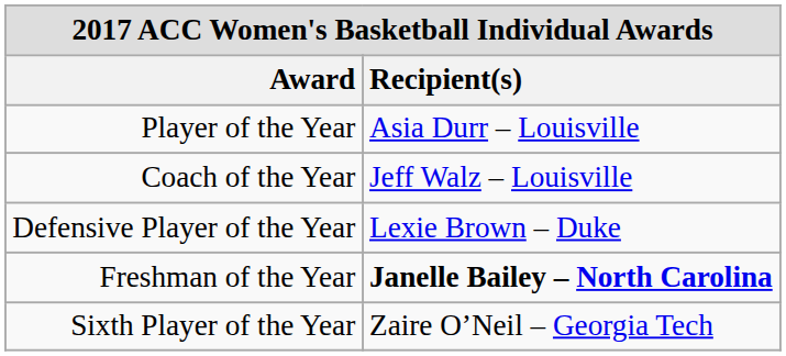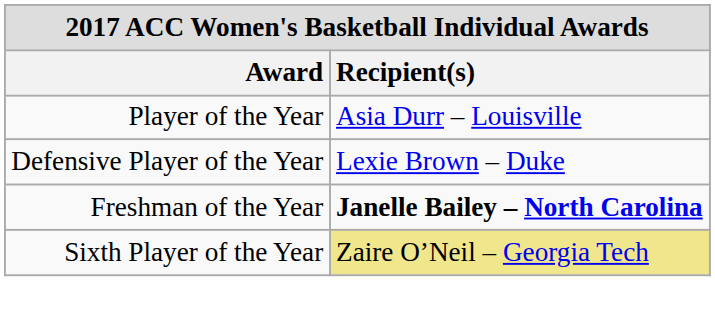 <table class="wikitable" style="white-space:nowrap; font-size:90%;">
 <tr>
 <td colspan="2" style="text-align:center; background:#ddd;"><strong>2017 ACC Women's Basketball Individual Awards</strong></td>
 </tr>
 <tr>
 <th style="text-align:right;">Award</th>
 <th style="text-align:left;">Recipient(s)</th>
 </tr>
 <tr>
 <td style="text-align:right;">Player of the Year</td>
 <td style="text-align:left;"><a href='#'>Asia Durr</a> – <a href='#'>Louisville</a></td>
 </tr>
 <tr>
-<td style="text-align:right;">Coach of the Year</td>
-<td style="text-align:left;"><a href='#'>Jeff Walz</a> – <a href='#'>Louisville</a></td>
-</tr>
-<tr>
 <td style="text-align:right;">Defensive Player of the Year</td>
 <td style="text-align:left;"><a href='#'>Lexie Brown</a> – <a href='#'>Duke</a></td>
 </tr>
 <tr>
 <td style="text-align:right;">Freshman of the Year</td>
 <td style="text-align:left;"><strong>Janelle Bailey – <a href='#'>North Carolina</a></strong></td>
 </tr>
 <tr>
 <td style="text-align:right;">Sixth Player of the Year</td>
-<td style="text-align:left;">Zaire O’Neil – <a href='#'>Georgia Tech</a></td>
+<td style="background: khaki; text-align:left;">Zaire O’Neil – <a href='#'>Georgia Tech</a></td>
 </tr>
 </table>
